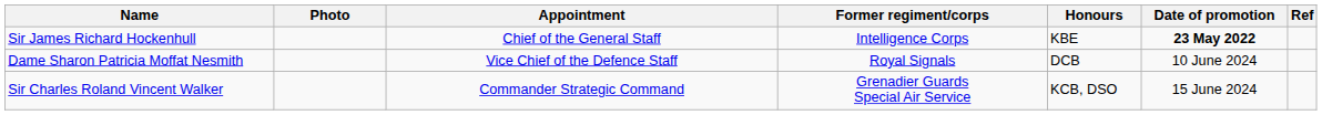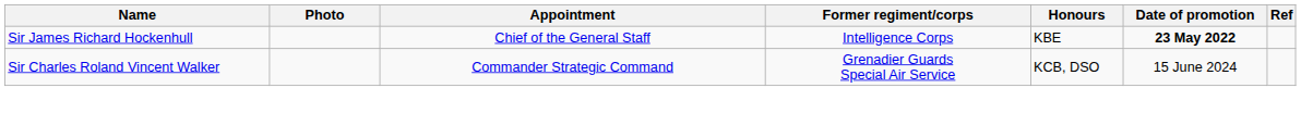 <table class="wikitable">
 <tr>
 <th width="300" align="center">Name</th>
 <th width="120" align="center">Photo</th>
 <th width="440" align="center">Appointment</th>
 <th width="300" align="center">Former regiment/corps</th>
 <th width="100" align="center">Honours</th>
 <th width="160" align="center">Date of promotion</th>
 <th width="20" align="center">Ref</th>
 </tr>
 <tr>
 <td><a href='#'>Sir James Richard Hockenhull</a></td>
 <td></td>
 <td align="center"><a href='#'>Chief of the General Staff</a></td>
 <td align="center"><a href='#'>Intelligence Corps</a></td>
 <td>KBE</td>
 <td align="center"><strong>23 May 2022</strong></td>
 <td></td>
 </tr>
 <tr>
-<td><a href='#'>Dame Sharon Patricia Moffat Nesmith</a></td>
-<td></td>
-<td align="center"><a href='#'>Vice Chief of the Defence Staff</a></td>
-<td align="center"><a href='#'>Royal Signals</a></td>
-<td>DCB</td>
-<td align="center">10 June 2024</td>
-<td></td>
-</tr>
-<tr>
 <td><a href='#'>Sir Charles Roland Vincent Walker</a></td>
 <td></td>
 <td align="center"><a href='#'>Commander Strategic Command</a></td>
 <td align="center"><a href='#'>Grenadier Guards</a> <br> <a href='#'>Special Air Service</a></td>
 <td>KCB, DSO</td>
 <td align="center">15 June 2024</td>
 <td></td>
 </tr>
 </table>
